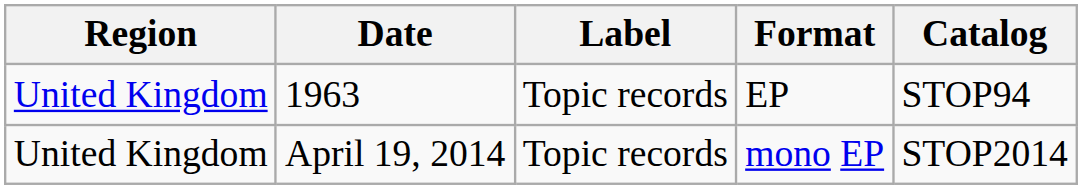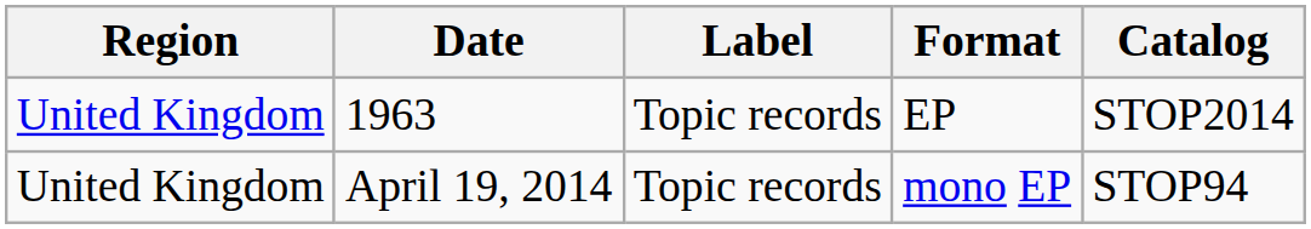 <table class="wikitable">
 <tr>
 <th>Region</th>
 <th>Date</th>
 <th>Label</th>
 <th>Format</th>
 <th>Catalog</th>
 </tr>
 <tr>
 <td><a href='#'>United Kingdom</a></td>
 <td>1963</td>
 <td>Topic records</td>
 <td>EP</td>
-<td>STOP94</td>
+<td>STOP2014</td>
 </tr>
 <tr>
 <td>United Kingdom</td>
 <td>April 19, 2014</td>
 <td>Topic records</td>
 <td><a href='#'>mono</a> <a href='#'>EP</a></td>
-<td>STOP2014</td>
+<td>STOP94</td>
 </tr>
 </table>
